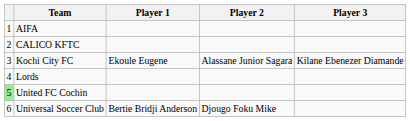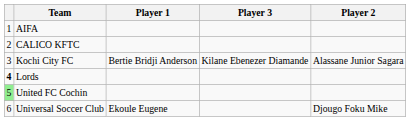 <table class="wikitable" style="text-align: left; font-size:95%">
 <tr>
 <th scope="col"></th>
 <th scope="col">Team</th>
 <th>Player 1</th>
+<th>Player 3</th>
 <th>Player 2</th>
-<th>Player 3</th>
 </tr>
 <tr>
 <td>1</td>
 <td>AIFA</td>
 <td></td>
 <td></td>
 <td></td>
 </tr>
 <tr>
 <td>2</td>
 <td>CALICO KFTC</td>
 <td></td>
 <td></td>
 <td></td>
 </tr>
 <tr>
 <td>3</td>
 <td>Kochi City FC</td>
-<td> Ekoule Eugene</td>
+<td> Bertie Bridji Anderson</td>
+<td> Kilane Ebenezer Diamande</td>
 <td> Alassane Junior Sagara</td>
-<td> Kilane Ebenezer Diamande</td>
 </tr>
 <tr>
-<td>4</td>
+<td><strong>4</strong></td>
 <td>Lords</td>
 <td></td>
 <td></td>
 <td></td>
 </tr>
 <tr>
 <td style="background: lightgreen;">5</td>
 <td>United FC Cochin</td>
 <td></td>
 <td></td>
 <td></td>
 </tr>
 <tr>
 <td>6</td>
 <td>Universal Soccer Club</td>
-<td> Bertie Bridji Anderson</td>
+<td> Ekoule Eugene</td>
+<td></td>
 <td> Djougo Foku Mike</td>
-<td></td>
 </tr>
 </table>
